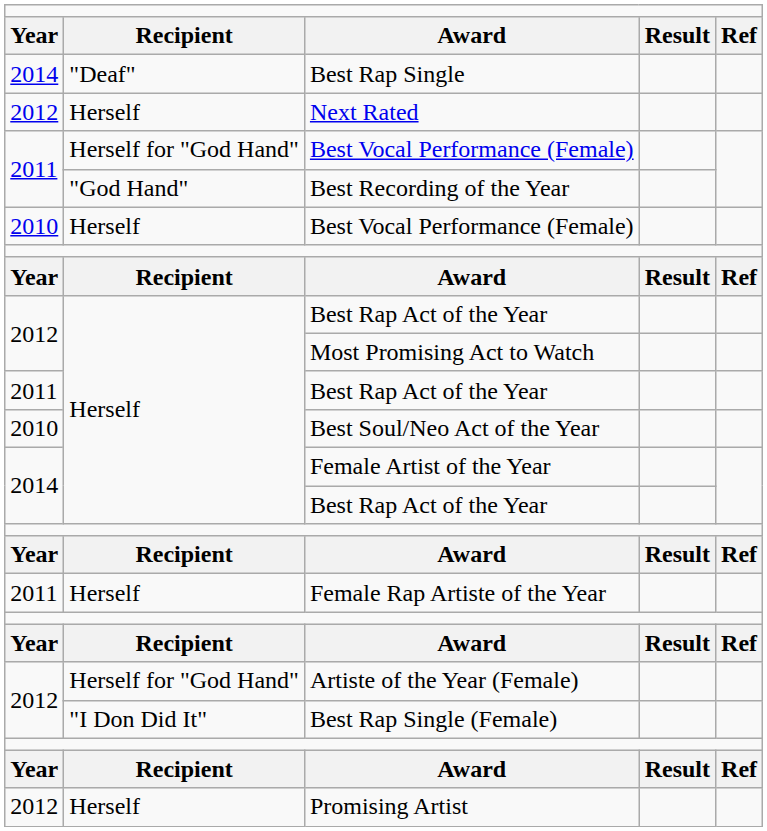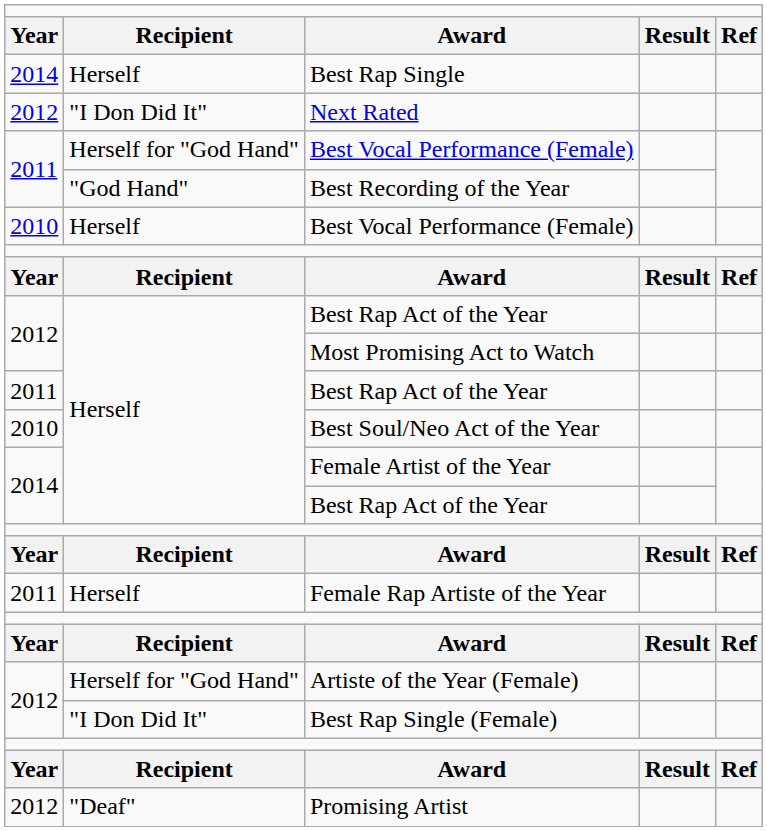 <table class ="wikitable">
 <tr>
 <td colspan="5" style="font-size:110%"></td>
 </tr>
 <tr>
 <th>Year</th>
 <th>Recipient</th>
 <th>Award</th>
 <th>Result</th>
 <th>Ref</th>
 </tr>
 <tr>
 <td><a href='#'>2014</a></td>
-<td>"Deaf"</td>
+<td>Herself</td>
 <td>Best Rap Single</td>
 <td></td>
 <td></td>
 </tr>
 <tr>
 <td><a href='#'>2012</a></td>
-<td>Herself</td>
+<td>"I Don Did It"</td>
 <td><a href='#'>Next Rated</a></td>
 <td></td>
 <td></td>
 </tr>
 <tr>
 <td rowspan="2"><a href='#'>2011</a></td>
 <td>Herself for "God Hand"</td>
 <td><a href='#'>Best Vocal Performance (Female)</a></td>
 <td></td>
 <td rowspan="2"></td>
 </tr>
 <tr>
 <td>"God Hand"</td>
 <td>Best Recording of the Year</td>
 <td></td>
 </tr>
 <tr>
 <td><a href='#'>2010</a></td>
 <td>Herself</td>
 <td>Best Vocal Performance (Female)</td>
 <td></td>
 <td></td>
 </tr>
 <tr>
 <td colspan="5" style="font-size:110%"></td>
 </tr>
 <tr>
 <th>Year</th>
 <th>Recipient</th>
 <th>Award</th>
 <th>Result</th>
 <th>Ref</th>
 </tr>
 <tr>
 <td rowspan="2">2012</td>
 <td rowspan="6">Herself</td>
 <td>Best Rap Act of the Year</td>
 <td></td>
 <td></td>
 </tr>
 <tr>
 <td>Most Promising Act to Watch</td>
 <td></td>
 <td></td>
 </tr>
 <tr>
 <td>2011</td>
 <td>Best Rap Act of the Year</td>
 <td></td>
 <td></td>
 </tr>
 <tr>
 <td>2010</td>
 <td>Best Soul/Neo Act of the Year</td>
 <td></td>
 <td></td>
 </tr>
 <tr>
 <td rowspan="2">2014</td>
 <td>Female Artist of the Year</td>
 <td></td>
 <td rowspan="2"></td>
 </tr>
 <tr>
 <td>Best Rap Act of the Year</td>
 <td></td>
 </tr>
 <tr>
 <td colspan="5" style="font-size:110%"></td>
 </tr>
 <tr>
 <th>Year</th>
 <th>Recipient</th>
 <th>Award</th>
 <th>Result</th>
 <th>Ref</th>
 </tr>
 <tr>
 <td>2011</td>
 <td>Herself</td>
 <td>Female Rap Artiste of the Year</td>
 <td></td>
 <td></td>
 </tr>
 <tr>
 <td colspan="5" style="font-size:110%"></td>
 </tr>
 <tr>
 <th>Year</th>
 <th>Recipient</th>
 <th>Award</th>
 <th>Result</th>
 <th>Ref</th>
 </tr>
 <tr>
 <td rowspan="2">2012</td>
 <td>Herself for "God Hand"</td>
 <td>Artiste of the Year (Female)</td>
 <td></td>
 <td></td>
 </tr>
 <tr>
 <td>"I Don Did It"</td>
 <td>Best Rap Single (Female)</td>
 <td></td>
 <td></td>
 </tr>
 <tr>
 <td colspan="5" style="font-size:110%"></td>
 </tr>
 <tr>
 <th>Year</th>
 <th>Recipient</th>
 <th>Award</th>
 <th>Result</th>
 <th>Ref</th>
 </tr>
 <tr>
 <td>2012</td>
-<td>Herself</td>
+<td>"Deaf"</td>
 <td>Promising Artist</td>
 <td></td>
 <td></td>
 </tr>
 </table>
